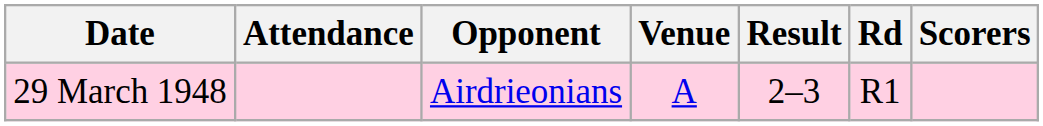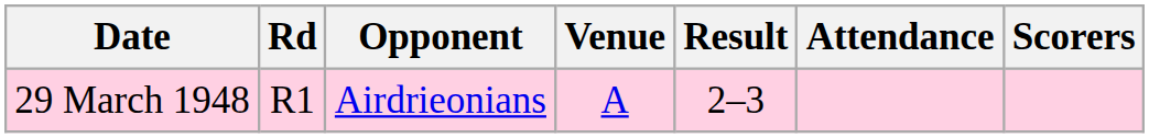 <table class="wikitable sortable" style="font-size:95%; text-align:center">
 <tr>
 <th>Date</th>
-<th>Attendance</th>
+<th>Rd</th>
 <th>Opponent</th>
 <th>Venue</th>
 <th>Result</th>
-<th>Rd</th>
+<th>Attendance</th>
 <th>Scorers</th>
 </tr>
 <tr bgcolor = "#ffd0e3">
 <td>29 March 1948</td>
-<td></td>
+<td>R1</td>
 <td><a href='#'>Airdrieonians</a></td>
 <td><a href='#'>A</a></td>
 <td>2–3</td>
-<td>R1</td>
+<td></td>
 <td></td>
 </tr>
 </table>
